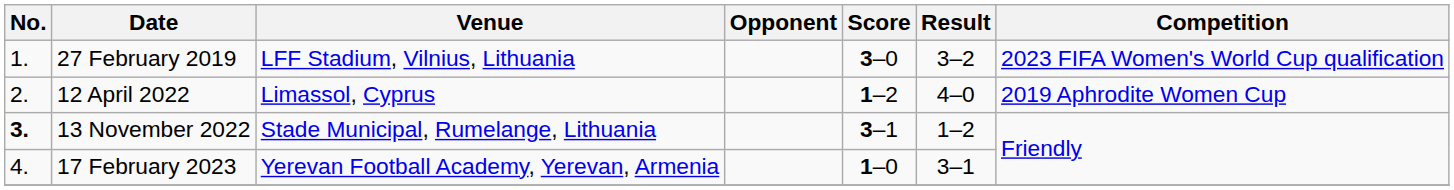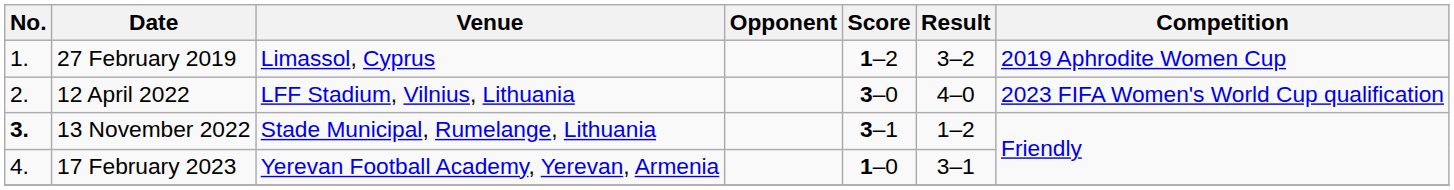 <table class="wikitable">
 <tr>
 <th>No.</th>
 <th>Date</th>
 <th>Venue</th>
 <th>Opponent</th>
 <th>Score</th>
 <th>Result</th>
 <th>Competition</th>
 </tr>
 <tr>
 <td>1.</td>
 <td>27 February 2019</td>
-<td><a href='#'>LFF Stadium</a>, <a href='#'>Vilnius</a>, <a href='#'>Lithuania</a></td>
+<td><a href='#'>Limassol</a>, <a href='#'>Cyprus</a></td>
 <td></td>
-<td align=center><strong>3</strong>–0</td>
+<td align=center><strong>1</strong>–2</td>
 <td align=center>3–2</td>
-<td><a href='#'>2023 FIFA Women's World Cup qualification</a></td>
+<td><a href='#'>2019 Aphrodite Women Cup</a></td>
 </tr>
 <tr>
 <td>2.</td>
 <td>12 April 2022</td>
-<td><a href='#'>Limassol</a>, <a href='#'>Cyprus</a></td>
+<td><a href='#'>LFF Stadium</a>, <a href='#'>Vilnius</a>, <a href='#'>Lithuania</a></td>
 <td></td>
-<td align=center><strong>1</strong>–2</td>
+<td align=center><strong>3</strong>–0</td>
 <td align=center>4–0</td>
-<td><a href='#'>2019 Aphrodite Women Cup</a></td>
+<td><a href='#'>2023 FIFA Women's World Cup qualification</a></td>
 </tr>
 <tr>
 <td><strong>3.</strong></td>
 <td>13 November 2022</td>
 <td><a href='#'>Stade Municipal</a>, <a href='#'>Rumelange</a>, <a href='#'>Lithuania</a></td>
 <td></td>
 <td align=center><strong>3</strong>–1</td>
 <td align=center>1–2</td>
 <td rowspan=2><a href='#'>Friendly</a></td>
 </tr>
 <tr>
 <td>4.</td>
 <td>17 February 2023</td>
 <td><a href='#'>Yerevan Football Academy</a>, <a href='#'>Yerevan</a>, <a href='#'>Armenia</a></td>
 <td></td>
 <td align=center><strong>1</strong>–0</td>
 <td align=center>3–1</td>
 </tr>
 <tr>
 </tr>
 </table>
